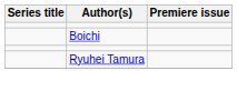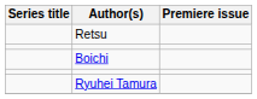 <table class="wikitable sortable">
 <tr>
 <th scope="col">Series title</th>
 <th scope="col">Author(s)</th>
 <th scope="col">Premiere issue</th>
+</tr>
+<tr>
+<td></td>
+<td>Retsu</td>
+<td></td>
 </tr>
 <tr>
 <td></td>
 <td></td>
 <td></td>
 </tr>
 <tr>
 <td></td>
 <td><a href='#'>Boichi</a></td>
 <td></td>
 </tr>
 <tr>
 <td></td>
 <td></td>
 <td></td>
 </tr>
 <tr>
 <td></td>
 <td><a href='#'>Ryuhei Tamura</a></td>
 <td></td>
 </tr>
 <tr>
 </tr>
 </table>
